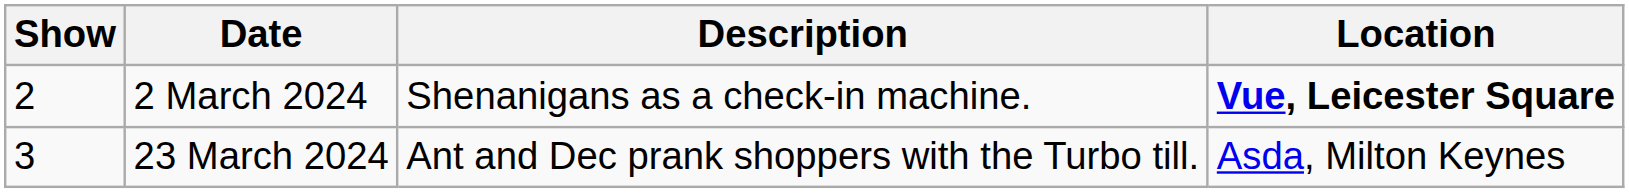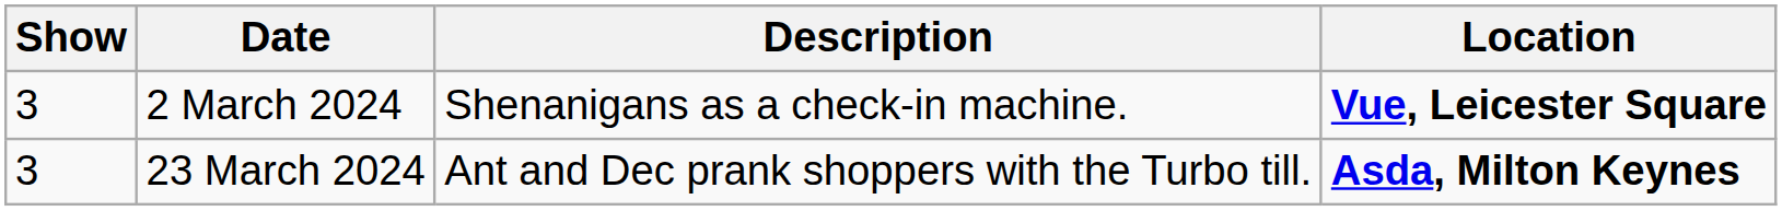 <table class="wikitable">
 <tr>
 <th>Show</th>
 <th>Date</th>
 <th>Description</th>
 <th>Location</th>
 </tr>
 <tr>
-<td>2</td>
+<td>3</td>
 <td>2 March 2024</td>
 <td>Shenanigans as a check-in machine.</td>
 <td><strong><a href='#'>Vue</a>, Leicester Square</strong></td>
 </tr>
 <tr>
 <td>3</td>
 <td>23 March 2024</td>
 <td>Ant and Dec prank shoppers with the Turbo till.</td>
-<td><a href='#'>Asda</a>, Milton Keynes</td>
+<td><strong><a href='#'>Asda</a>, Milton Keynes</strong></td>
 </tr>
 </table>
